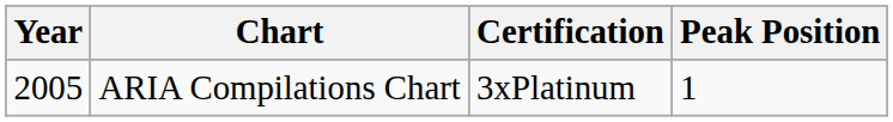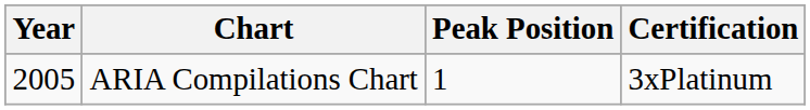 <table class="wikitable">
 <tr>
 <th>Year</th>
 <th>Chart</th>
+<th>Peak Position</th>
 <th>Certification</th>
-<th>Peak Position</th>
 </tr>
 <tr>
 <td>2005</td>
 <td>ARIA Compilations Chart</td>
+<td>1</td>
 <td>3xPlatinum</td>
-<td>1</td>
 </tr>
 </table>
